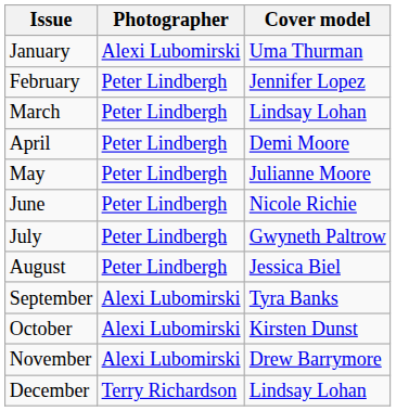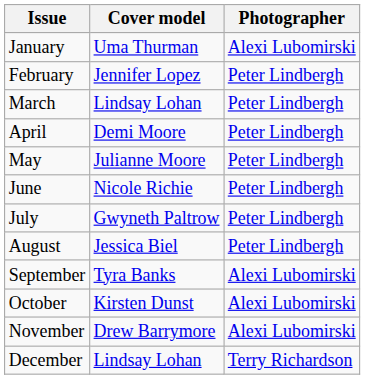 <table class="sortable wikitable">
 <tr>
 <th>Issue</th>
+<th>Cover model</th>
 <th>Photographer</th>
-<th>Cover model</th>
 </tr>
 <tr>
 <td>January</td>
+<td><a href='#'>Uma Thurman</a></td>
 <td><a href='#'>Alexi Lubomirski</a></td>
-<td><a href='#'>Uma Thurman</a></td>
 </tr>
 <tr>
 <td>February</td>
+<td><a href='#'>Jennifer Lopez</a></td>
 <td><a href='#'>Peter Lindbergh</a></td>
-<td><a href='#'>Jennifer Lopez</a></td>
 </tr>
 <tr>
 <td>March</td>
+<td><a href='#'>Lindsay Lohan</a></td>
 <td><a href='#'>Peter Lindbergh</a></td>
-<td><a href='#'>Lindsay Lohan</a></td>
 </tr>
 <tr>
 <td>April</td>
+<td><a href='#'>Demi Moore</a></td>
 <td><a href='#'>Peter Lindbergh</a></td>
-<td><a href='#'>Demi Moore</a></td>
 </tr>
 <tr>
 <td>May</td>
+<td><a href='#'>Julianne Moore</a></td>
 <td><a href='#'>Peter Lindbergh</a></td>
-<td><a href='#'>Julianne Moore</a></td>
 </tr>
 <tr>
 <td>June</td>
+<td><a href='#'>Nicole Richie</a></td>
 <td><a href='#'>Peter Lindbergh</a></td>
-<td><a href='#'>Nicole Richie</a></td>
 </tr>
 <tr>
 <td>July</td>
+<td><a href='#'>Gwyneth Paltrow</a></td>
 <td><a href='#'>Peter Lindbergh</a></td>
-<td><a href='#'>Gwyneth Paltrow</a></td>
 </tr>
 <tr>
 <td>August</td>
+<td><a href='#'>Jessica Biel</a></td>
 <td><a href='#'>Peter Lindbergh</a></td>
-<td><a href='#'>Jessica Biel</a></td>
 </tr>
 <tr>
 <td>September</td>
+<td><a href='#'>Tyra Banks</a></td>
 <td><a href='#'>Alexi Lubomirski</a></td>
-<td><a href='#'>Tyra Banks</a></td>
 </tr>
 <tr>
 <td>October</td>
+<td><a href='#'>Kirsten Dunst</a></td>
 <td><a href='#'>Alexi Lubomirski</a></td>
-<td><a href='#'>Kirsten Dunst</a></td>
 </tr>
 <tr>
 <td>November</td>
+<td><a href='#'>Drew Barrymore</a></td>
 <td><a href='#'>Alexi Lubomirski</a></td>
-<td><a href='#'>Drew Barrymore</a></td>
 </tr>
 <tr>
 <td>December</td>
+<td><a href='#'>Lindsay Lohan</a></td>
 <td><a href='#'>Terry Richardson</a></td>
-<td><a href='#'>Lindsay Lohan</a></td>
 </tr>
 </table>
